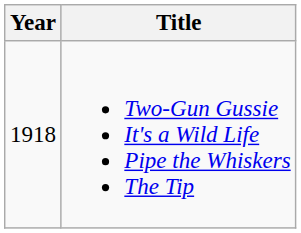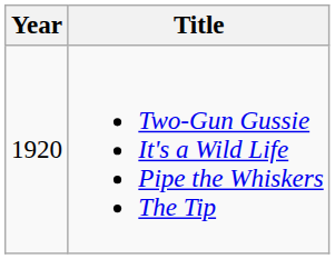 <table class="wikitable sortable">
 <tr>
 <th>Year</th>
 <th>Title</th>
 </tr>
 <tr>
-<td>1918</td>
+<td>1920</td>
 <td><br><ul><li><em><a href='#'>Two-Gun Gussie</a></em></li><li><em><a href='#'>It's a Wild Life</a></em></li><li><em><a href='#'>Pipe the Whiskers</a></em></li><li><em><a href='#'>The Tip</a></em></li></ul></td>
 </tr>
 </table>
